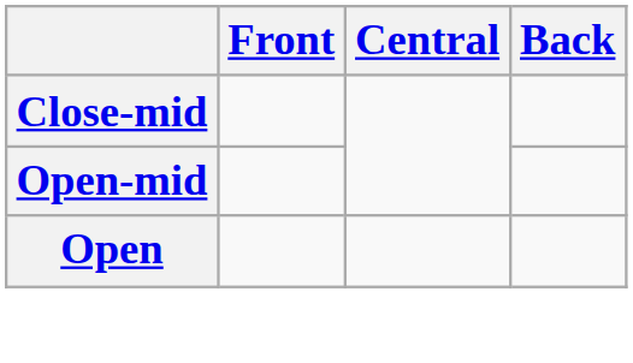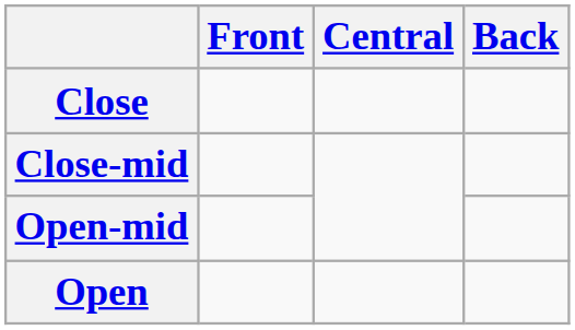 <table class="wikitable" style="text-align:center;">
 <tr>
 <th></th>
 <th><a href='#'>Front</a></th>
 <th><a href='#'>Central</a></th>
 <th><a href='#'>Back</a></th>
+</tr>
+<tr>
+<th><a href='#'>Close</a></th>
+<td> </td>
+<td> </td>
+<td> </td>
 </tr>
 <tr>
 <th><a href='#'>Close-mid</a></th>
 <td> </td>
 <td rowspan="2"> </td>
 <td> </td>
 </tr>
 <tr>
 <th><a href='#'>Open-mid</a></th>
 <td></td>
 <td> </td>
 </tr>
 <tr>
 <th><a href='#'>Open</a></th>
 <td></td>
 <td> </td>
 <td></td>
 </tr>
 </table>
